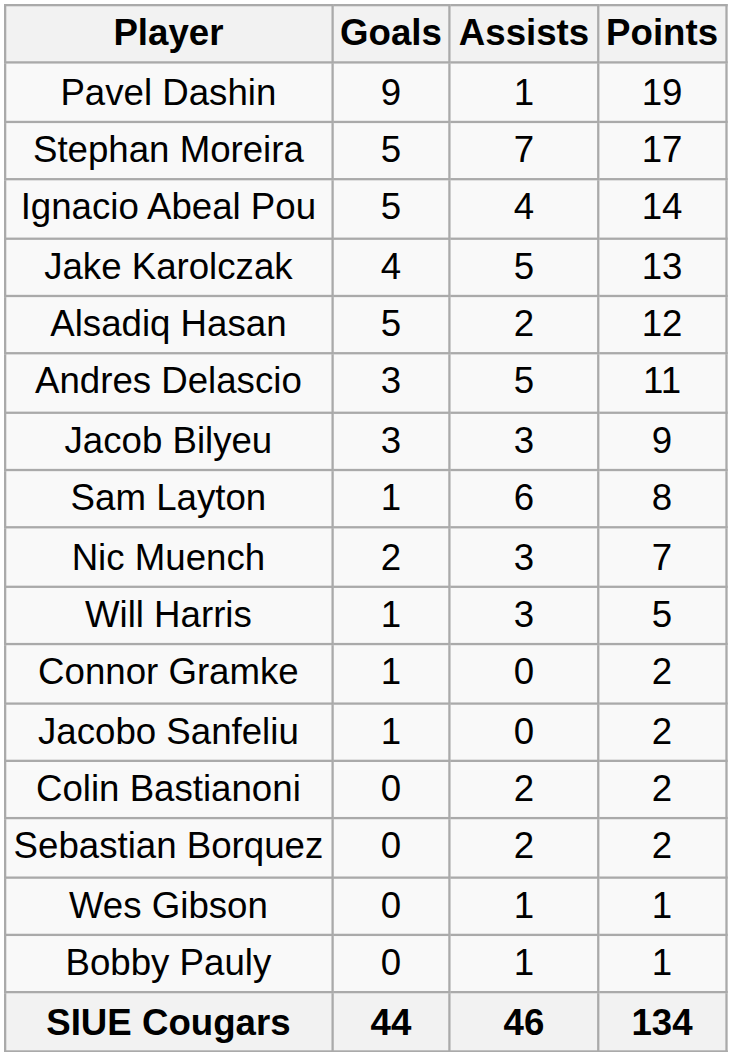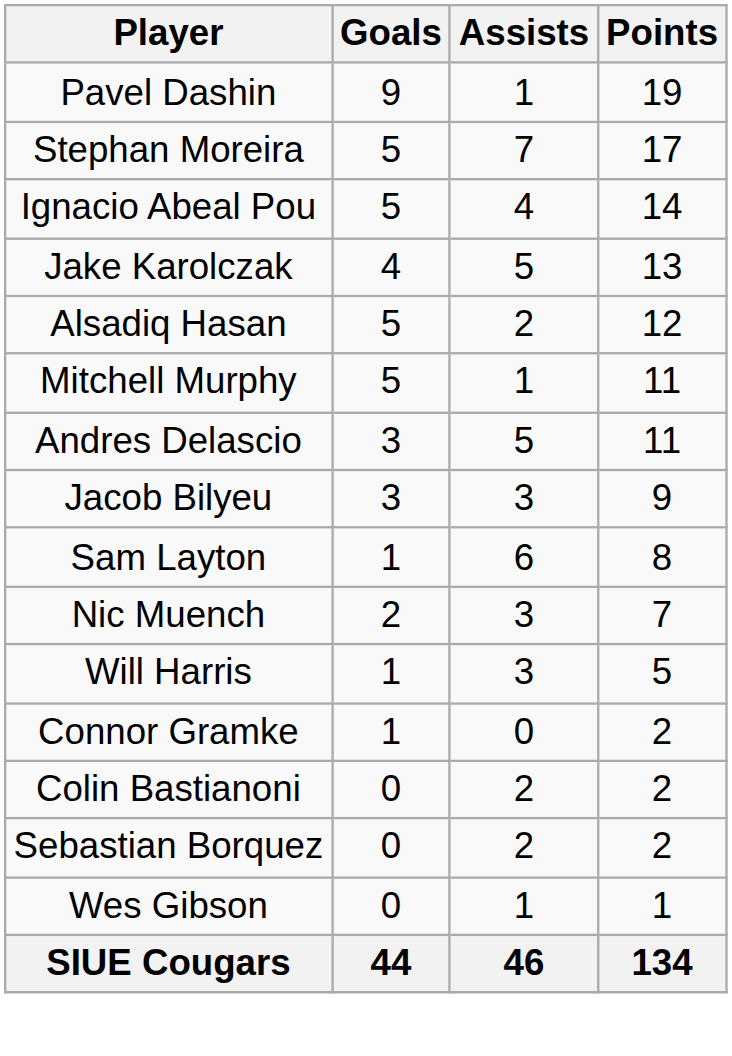 <table class="wikitable" style="text-align:center">
 <tr>
 <th>Player</th>
 <th>Goals</th>
 <th>Assists</th>
 <th>Points</th>
 </tr>
 <tr>
 <td>Pavel Dashin</td>
 <td>9</td>
 <td>1</td>
 <td>19</td>
 </tr>
 <tr>
 <td>Stephan Moreira</td>
 <td>5</td>
 <td>7</td>
 <td>17</td>
 </tr>
 <tr>
 <td>Ignacio Abeal Pou</td>
 <td>5</td>
 <td>4</td>
 <td>14</td>
 </tr>
 <tr>
 <td>Jake Karolczak</td>
 <td>4</td>
 <td>5</td>
 <td>13</td>
 </tr>
 <tr>
 <td>Alsadiq Hasan</td>
 <td>5</td>
 <td>2</td>
 <td>12</td>
 </tr>
 <tr>
+<td>Mitchell Murphy</td>
+<td>5</td>
+<td>1</td>
+<td>11</td>
+</tr>
+<tr>
 <td>Andres Delascio</td>
 <td>3</td>
 <td>5</td>
 <td>11</td>
 </tr>
 <tr>
 <td>Jacob Bilyeu</td>
 <td>3</td>
 <td>3</td>
 <td>9</td>
 </tr>
 <tr>
 <td>Sam Layton</td>
 <td>1</td>
 <td>6</td>
 <td>8</td>
 </tr>
 <tr>
 <td>Nic Muench</td>
 <td>2</td>
 <td>3</td>
 <td>7</td>
 </tr>
 <tr>
 <td>Will Harris</td>
 <td>1</td>
 <td>3</td>
 <td>5</td>
 </tr>
 <tr>
 <td>Connor Gramke</td>
 <td>1</td>
 <td>0</td>
 <td>2</td>
 </tr>
 <tr>
-<td>Jacobo Sanfeliu</td>
-<td>1</td>
-<td>0</td>
-<td>2</td>
-</tr>
-<tr>
 <td>Colin Bastianoni</td>
 <td>0</td>
 <td>2</td>
 <td>2</td>
 </tr>
 <tr>
 <td>Sebastian Borquez</td>
 <td>0</td>
 <td>2</td>
 <td>2</td>
 </tr>
 <tr>
 <td>Wes Gibson</td>
 <td>0</td>
 <td>1</td>
 <td>1</td>
 </tr>
 <tr>
-<td>Bobby Pauly</td>
-<td>0</td>
-<td>1</td>
-<td>1</td>
-</tr>
-<tr>
 <th>SIUE Cougars</th>
 <th>44</th>
 <th>46</th>
 <th>134</th>
 </tr>
 <tr>
 </tr>
 </table>
